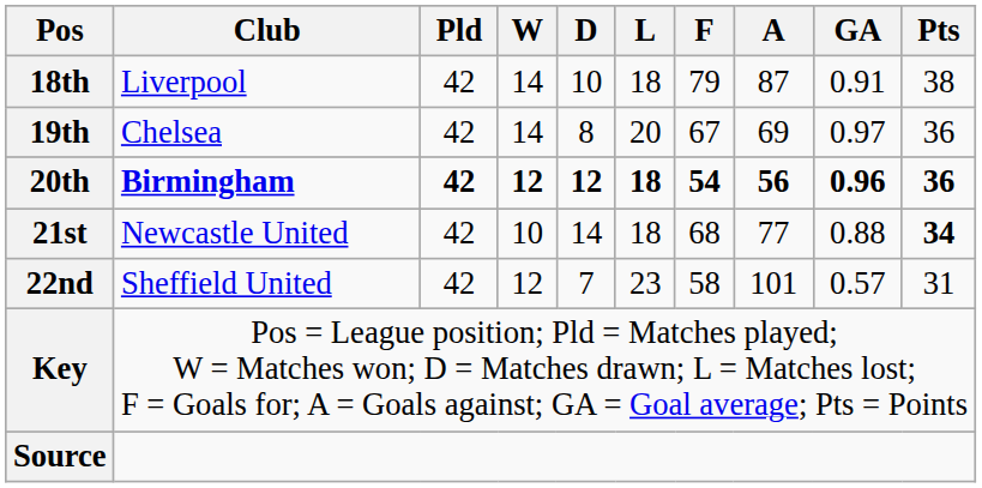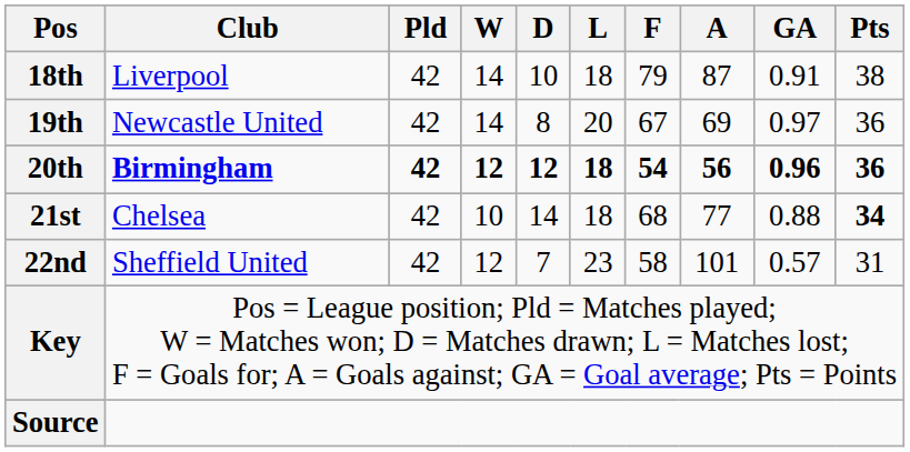 <table class="wikitable" style="text-align:center">
 <tr>
 <th scope="col">Pos</th>
 <th scope="col">Club</th>
 <th scope="col">Pld</th>
 <th scope="col">W</th>
 <th scope="col">D</th>
 <th scope="col">L</th>
 <th scope="col">F</th>
 <th scope="col">A</th>
 <th scope="col">GA</th>
 <th scope="col">Pts</th>
 </tr>
 <tr>
 <th scope="row">18th</th>
 <td align="left"><a href='#'>Liverpool</a></td>
 <td>42</td>
 <td>14</td>
 <td>10</td>
 <td>18</td>
 <td>79</td>
 <td>87</td>
 <td>0.91</td>
 <td>38</td>
 </tr>
 <tr>
 <th scope="row">19th</th>
-<td align="left"><a href='#'>Chelsea</a></td>
+<td align="left"><a href='#'>Newcastle United</a></td>
 <td>42</td>
 <td>14</td>
 <td>8</td>
 <td>20</td>
 <td>67</td>
 <td>69</td>
 <td>0.97</td>
 <td>36</td>
 </tr>
 <tr style="font-weight:bold">
 <th scope="row">20th</th>
 <td align="left"><a href='#'>Birmingham</a></td>
 <td>42</td>
 <td>12</td>
 <td>12</td>
 <td>18</td>
 <td>54</td>
 <td>56</td>
 <td>0.96</td>
 <td>36</td>
 </tr>
 <tr>
 <th scope="row">21st</th>
-<td align="left"><a href='#'>Newcastle United</a></td>
+<td align="left"><a href='#'>Chelsea</a></td>
 <td>42</td>
 <td>10</td>
 <td>14</td>
 <td>18</td>
 <td>68</td>
 <td>77</td>
 <td>0.88</td>
 <td><strong>34</strong></td>
 </tr>
 <tr>
 <th scope="row">22nd</th>
 <td align="left"><a href='#'>Sheffield United</a></td>
 <td>42</td>
 <td>12</td>
 <td>7</td>
 <td>23</td>
 <td>58</td>
 <td>101</td>
 <td>0.57</td>
 <td>31</td>
 </tr>
 <tr>
 <th scope="row">Key</th>
 <td colspan="9">Pos = League position; Pld = Matches played;<br>W = Matches won; D = Matches drawn; L = Matches lost;<br>F = Goals for; A = Goals against; GA = <a href='#'>Goal average</a>; Pts = Points</td>
 </tr>
 <tr>
 <th scope="row">Source</th>
 <td colspan="9"></td>
 </tr>
 </table>
